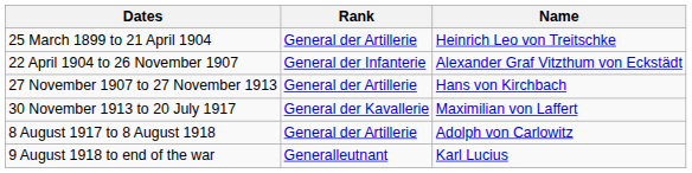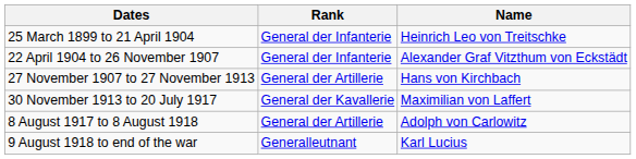 <table class="wikitable">
 <tr>
 <th>Dates</th>
 <th>Rank</th>
 <th>Name</th>
 </tr>
 <tr>
 <td>25 March 1899 to 21 April 1904</td>
-<td><a href='#'>General der Artillerie</a></td>
+<td><a href='#'>General der Infanterie</a></td>
 <td><a href='#'>Heinrich Leo von Treitschke</a></td>
 </tr>
 <tr>
 <td>22 April 1904 to 26 November 1907</td>
 <td><a href='#'>General der Infanterie</a></td>
 <td><a href='#'>Alexander Graf Vitzthum von Eckstädt</a></td>
 </tr>
 <tr>
 <td>27 November 1907 to 27 November 1913</td>
 <td><a href='#'>General der Artillerie</a></td>
 <td><a href='#'>Hans von Kirchbach</a></td>
 </tr>
 <tr>
 <td>30 November 1913 to 20 July 1917</td>
 <td><a href='#'>General der Kavallerie</a></td>
 <td><a href='#'>Maximilian von Laffert</a></td>
 </tr>
 <tr>
 <td>8 August 1917 to 8 August 1918</td>
 <td><a href='#'>General der Artillerie</a></td>
 <td><a href='#'>Adolph von Carlowitz</a></td>
 </tr>
 <tr>
 <td>9 August 1918 to end of the war</td>
 <td><a href='#'>Generalleutnant</a></td>
 <td><a href='#'>Karl Lucius</a></td>
 </tr>
 </table>
